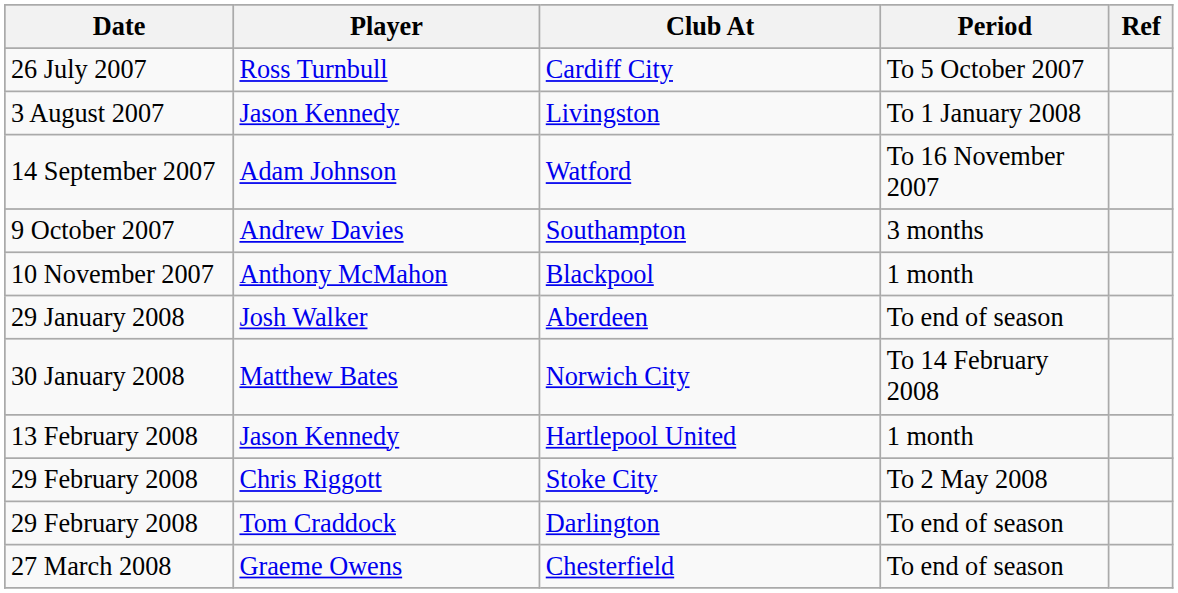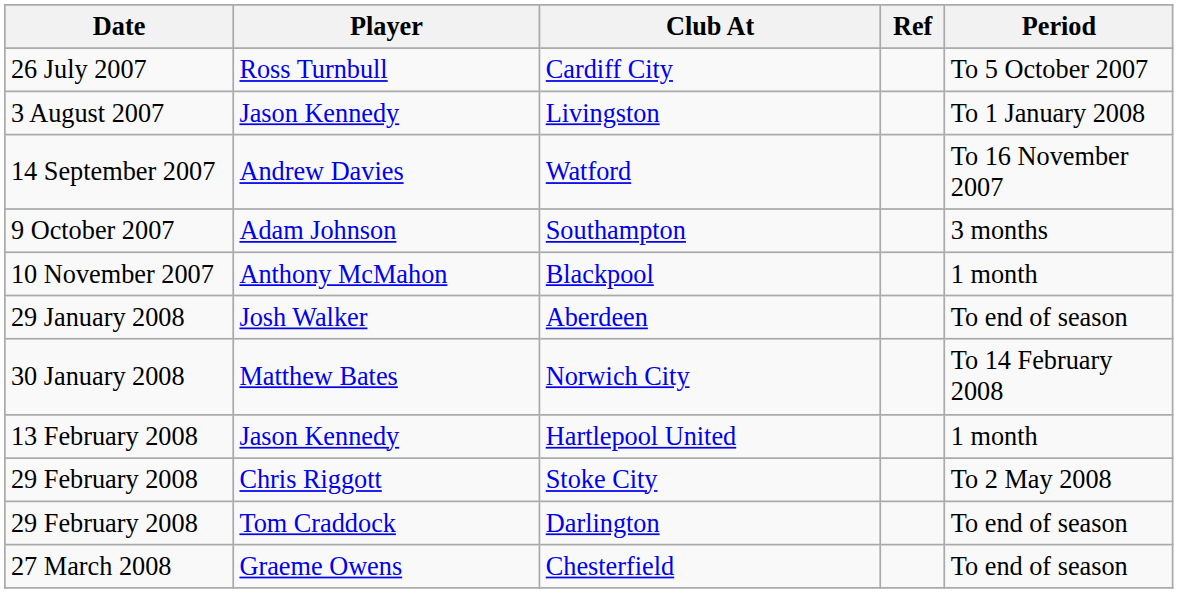 <table class="wikitable" style="font-size:95%;">
 <tr>
 <th width=125px>Date</th>
 <th width=170px>Player</th>
 <th width=190px>Club At</th>
+<th width=30px>Ref</th>
 <th width=125px>Period</th>
-<th width=30px>Ref</th>
 </tr>
 <tr>
 <td>26 July 2007</td>
 <td> <a href='#'>Ross Turnbull</a></td>
 <td><a href='#'>Cardiff City</a></td>
+<td></td>
 <td>To 5 October 2007</td>
-<td></td>
 </tr>
 <tr>
 <td>3 August 2007</td>
 <td> <a href='#'>Jason Kennedy</a></td>
 <td><a href='#'>Livingston</a></td>
+<td></td>
 <td>To 1 January 2008</td>
-<td></td>
 </tr>
 <tr>
 <td>14 September 2007</td>
-<td> <a href='#'>Adam Johnson</a></td>
+<td> <a href='#'>Andrew Davies</a></td>
 <td><a href='#'>Watford</a></td>
+<td></td>
 <td>To 16 November 2007</td>
-<td></td>
 </tr>
 <tr>
 <td>9 October 2007</td>
-<td> <a href='#'>Andrew Davies</a></td>
+<td> <a href='#'>Adam Johnson</a></td>
 <td><a href='#'>Southampton</a></td>
+<td></td>
 <td>3 months</td>
-<td></td>
 </tr>
 <tr>
 <td>10 November 2007</td>
 <td> <a href='#'>Anthony McMahon</a></td>
 <td><a href='#'>Blackpool</a></td>
+<td></td>
 <td>1 month</td>
-<td></td>
 </tr>
 <tr>
 <td>29 January 2008</td>
 <td> <a href='#'>Josh Walker</a></td>
 <td><a href='#'>Aberdeen</a></td>
+<td></td>
 <td>To end of season</td>
-<td></td>
 </tr>
 <tr>
 <td>30 January 2008</td>
 <td> <a href='#'>Matthew Bates</a></td>
 <td><a href='#'>Norwich City</a></td>
+<td></td>
 <td>To 14 February 2008</td>
-<td></td>
 </tr>
 <tr>
 <td>13 February 2008</td>
 <td> <a href='#'>Jason Kennedy</a></td>
 <td><a href='#'>Hartlepool United</a></td>
+<td></td>
 <td>1 month</td>
-<td></td>
 </tr>
 <tr>
 <td>29 February 2008</td>
 <td> <a href='#'>Chris Riggott</a></td>
 <td><a href='#'>Stoke City</a></td>
+<td></td>
 <td>To 2 May 2008</td>
-<td></td>
 </tr>
 <tr>
 <td>29 February 2008</td>
 <td> <a href='#'>Tom Craddock</a></td>
 <td><a href='#'>Darlington</a></td>
+<td></td>
 <td>To end of season</td>
-<td></td>
 </tr>
 <tr>
 <td>27 March 2008</td>
 <td> <a href='#'>Graeme Owens</a></td>
 <td><a href='#'>Chesterfield</a></td>
+<td></td>
 <td>To end of season</td>
-<td></td>
 </tr>
 </table>
